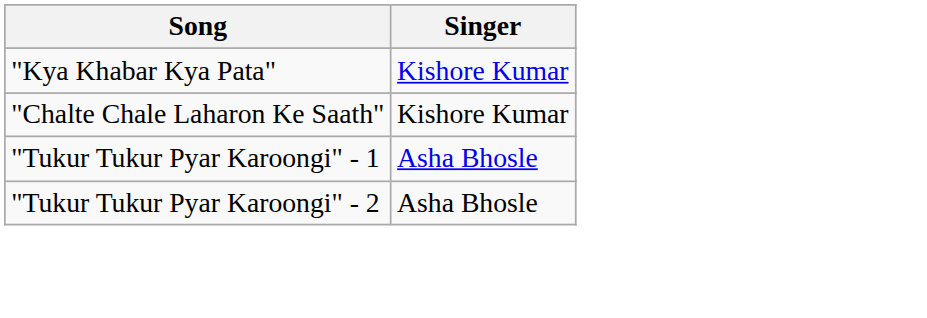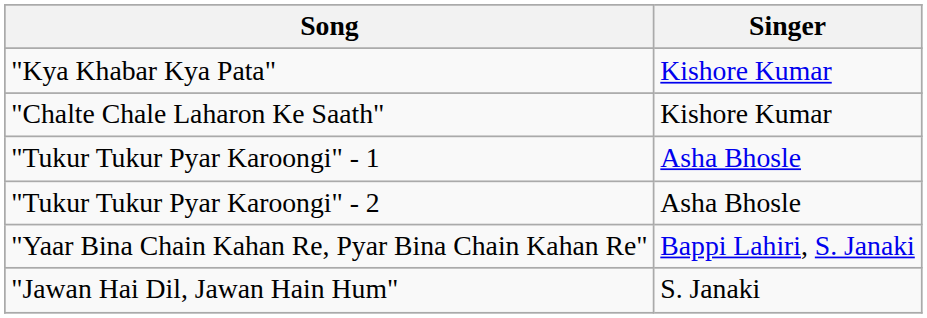 <table class="wikitable">
 <tr>
 <th>Song</th>
 <th>Singer</th>
 </tr>
 <tr>
 <td>"Kya Khabar Kya Pata"</td>
 <td><a href='#'>Kishore Kumar</a></td>
 </tr>
 <tr>
 <td>"Chalte Chale Laharon Ke Saath"</td>
 <td>Kishore Kumar</td>
 </tr>
 <tr>
 <td>"Tukur Tukur Pyar Karoongi" - 1</td>
 <td><a href='#'>Asha Bhosle</a></td>
 </tr>
 <tr>
 <td>"Tukur Tukur Pyar Karoongi" - 2</td>
 <td>Asha Bhosle</td>
 </tr>
+<tr>
+<td>"Yaar Bina Chain Kahan Re, Pyar Bina Chain Kahan Re"</td>
+<td><a href='#'>Bappi Lahiri</a>, <a href='#'>S. Janaki</a></td>
+</tr>
+<tr>
+<td>"Jawan Hai Dil, Jawan Hain Hum"</td>
+<td>S. Janaki</td>
+</tr>
 </table>
